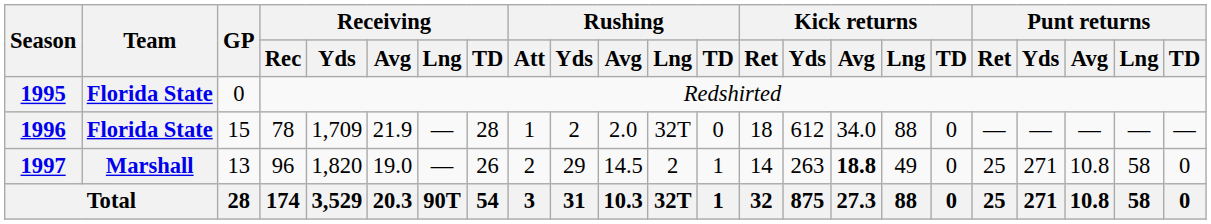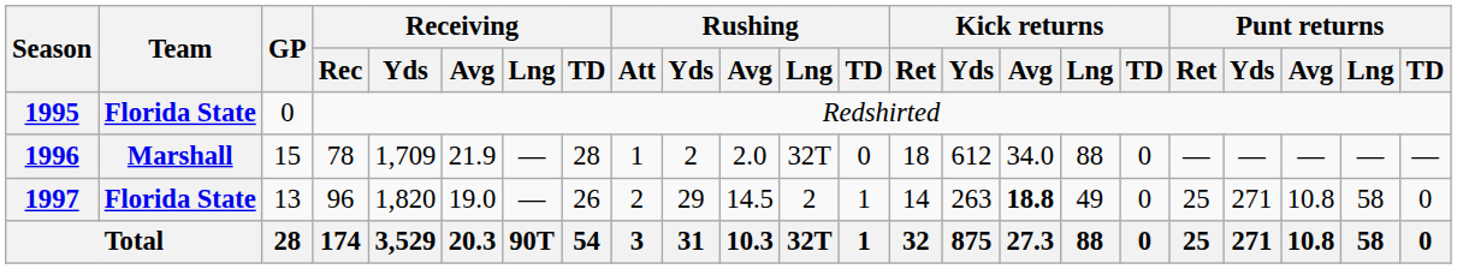 <table class="wikitable" style="text-align:center;">
 <tr>
 <th rowspan="2">Season</th>
 <th rowspan="2">Team</th>
 <th rowspan="2">GP</th>
 <th colspan="5">Receiving</th>
 <th colspan="5">Rushing</th>
 <th colspan="5">Kick returns</th>
 <th colspan="5">Punt returns</th>
 </tr>
 <tr>
 <th>Rec</th>
 <th>Yds</th>
 <th>Avg</th>
 <th>Lng</th>
 <th>TD</th>
 <th>Att</th>
 <th>Yds</th>
 <th>Avg</th>
 <th>Lng</th>
 <th>TD</th>
 <th>Ret</th>
 <th>Yds</th>
 <th>Avg</th>
 <th>Lng</th>
 <th>TD</th>
 <th>Ret</th>
 <th>Yds</th>
 <th>Avg</th>
 <th>Lng</th>
 <th>TD</th>
 </tr>
 <tr>
 <th><a href='#'>1995</a></th>
 <th><a href='#'>Florida State</a></th>
 <td>0</td>
 <td colspan="20"><em>Redshirted</em></td>
 </tr>
 <tr>
 <th><a href='#'>1996</a></th>
-<th><a href='#'>Florida State</a></th>
+<th><a href='#'>Marshall</a></th>
 <td>15</td>
 <td>78</td>
 <td>1,709</td>
 <td>21.9</td>
 <td>—</td>
 <td>28</td>
 <td>1</td>
 <td>2</td>
 <td>2.0</td>
 <td>32T</td>
 <td>0</td>
 <td>18</td>
 <td>612</td>
 <td>34.0</td>
 <td>88</td>
 <td>0</td>
 <td>—</td>
 <td>—</td>
 <td>—</td>
 <td>—</td>
 <td>—</td>
 </tr>
 <tr>
 <th><a href='#'>1997</a></th>
-<th><a href='#'>Marshall</a></th>
+<th><a href='#'>Florida State</a></th>
 <td>13</td>
 <td>96</td>
 <td>1,820</td>
 <td>19.0</td>
 <td>—</td>
 <td>26</td>
 <td>2</td>
 <td>29</td>
 <td>14.5</td>
 <td>2</td>
 <td>1</td>
 <td>14</td>
 <td>263</td>
 <td><strong>18.8</strong></td>
 <td>49</td>
 <td>0</td>
 <td>25</td>
 <td>271</td>
 <td>10.8</td>
 <td>58</td>
 <td>0</td>
 </tr>
 <tr>
 <th colspan="2">Total</th>
 <th>28</th>
 <th>174</th>
 <th>3,529</th>
 <th>20.3</th>
 <th>90T</th>
 <th>54</th>
 <th>3</th>
 <th>31</th>
 <th>10.3</th>
 <th>32T</th>
 <th>1</th>
 <th>32</th>
 <th>875</th>
 <th>27.3</th>
 <th>88</th>
 <th>0</th>
 <th>25</th>
 <th>271</th>
 <th>10.8</th>
 <th>58</th>
 <th>0</th>
 </tr>
 </table>
